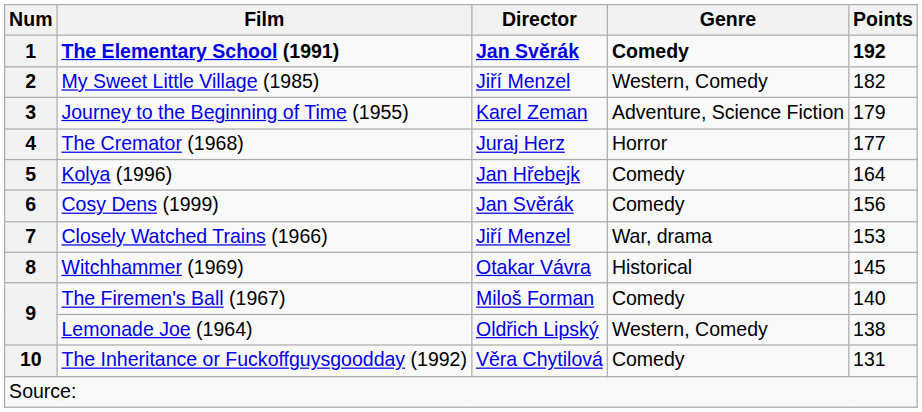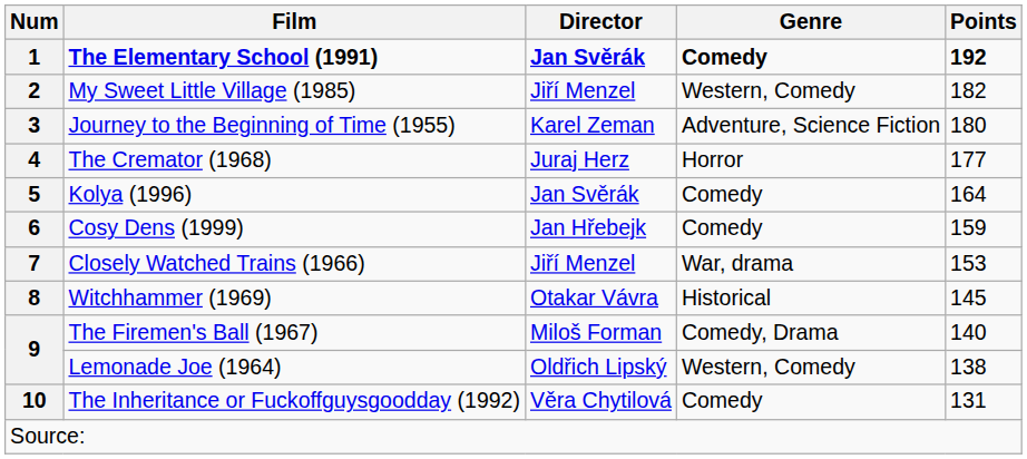 <table class="wikitable">
 <tr>
 <th>Num</th>
 <th>Film</th>
 <th>Director</th>
 <th>Genre</th>
 <th>Points</th>
 </tr>
 <tr>
 <th><strong>1</strong></th>
 <td><strong><a href='#'>The Elementary School</a> (1991)</strong></td>
 <td><strong><a href='#'>Jan Svěrák</a></strong></td>
 <td><strong>Comedy</strong></td>
 <td><strong>192</strong></td>
 </tr>
 <tr>
 <th>2</th>
 <td><a href='#'>My Sweet Little Village</a> (1985)</td>
 <td><a href='#'>Jiří Menzel</a></td>
 <td>Western, Comedy</td>
 <td>182</td>
 </tr>
 <tr>
 <th>3</th>
 <td><a href='#'>Journey to the Beginning of Time</a> (1955)</td>
 <td><a href='#'>Karel Zeman</a></td>
 <td>Adventure, Science Fiction</td>
-<td>179</td>
+<td>180</td>
 </tr>
 <tr>
 <th>4</th>
 <td><a href='#'>The Cremator</a> (1968)</td>
 <td><a href='#'>Juraj Herz</a></td>
 <td>Horror</td>
 <td>177</td>
 </tr>
 <tr>
 <th>5</th>
 <td><a href='#'>Kolya</a> (1996)</td>
-<td><a href='#'>Jan Hřebejk</a></td>
+<td><a href='#'>Jan Svěrák</a></td>
 <td>Comedy</td>
 <td>164</td>
 </tr>
 <tr>
 <th>6</th>
 <td><a href='#'>Cosy Dens</a> (1999)</td>
-<td><a href='#'>Jan Svěrák</a></td>
+<td><a href='#'>Jan Hřebejk</a></td>
 <td>Comedy</td>
-<td>156</td>
+<td>159</td>
 </tr>
 <tr>
 <th>7</th>
 <td><a href='#'>Closely Watched Trains</a> (1966)</td>
 <td><a href='#'>Jiří Menzel</a></td>
 <td>War, drama</td>
 <td>153</td>
 </tr>
 <tr>
 <th>8</th>
 <td><a href='#'>Witchhammer</a> (1969)</td>
 <td><a href='#'>Otakar Vávra</a></td>
 <td>Historical</td>
 <td>145</td>
 </tr>
 <tr>
 <th rowspan="2">9</th>
 <td><a href='#'>The Firemen's Ball</a> (1967)</td>
 <td><a href='#'>Miloš Forman</a></td>
-<td>Comedy</td>
+<td>Comedy, Drama</td>
 <td>140</td>
 </tr>
 <tr>
 <td><a href='#'>Lemonade Joe</a> (1964)</td>
 <td><a href='#'>Oldřich Lipský</a></td>
 <td>Western, Comedy</td>
 <td>138</td>
 </tr>
 <tr>
 <th>10</th>
 <td><a href='#'>The Inheritance or Fuckoffguysgoodday</a> (1992)</td>
 <td><a href='#'>Věra Chytilová</a></td>
 <td>Comedy</td>
 <td>131</td>
 </tr>
 <tr>
 <td colspan="5">Source:</td>
 </tr>
 </table>
